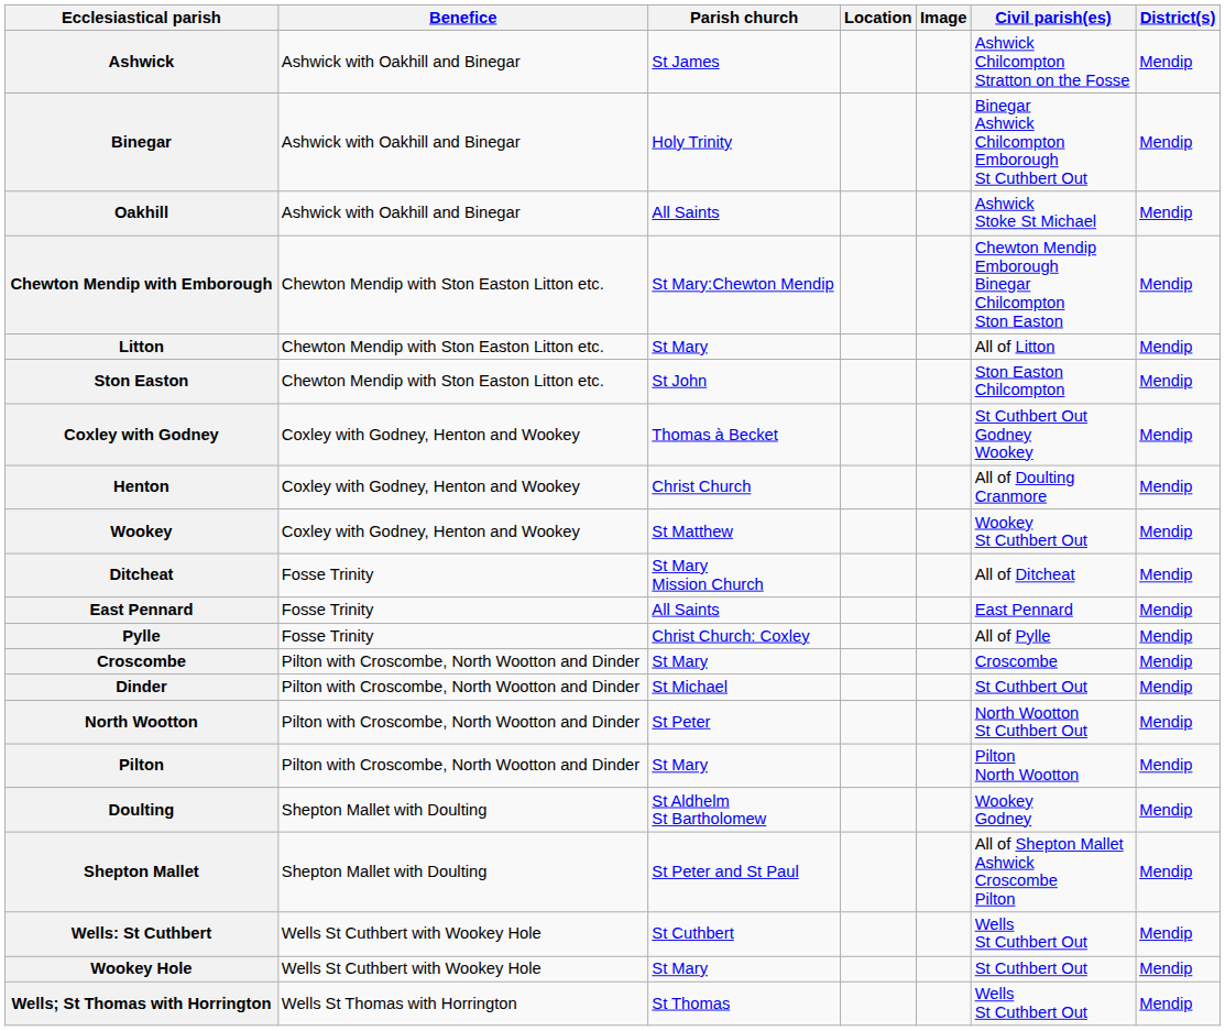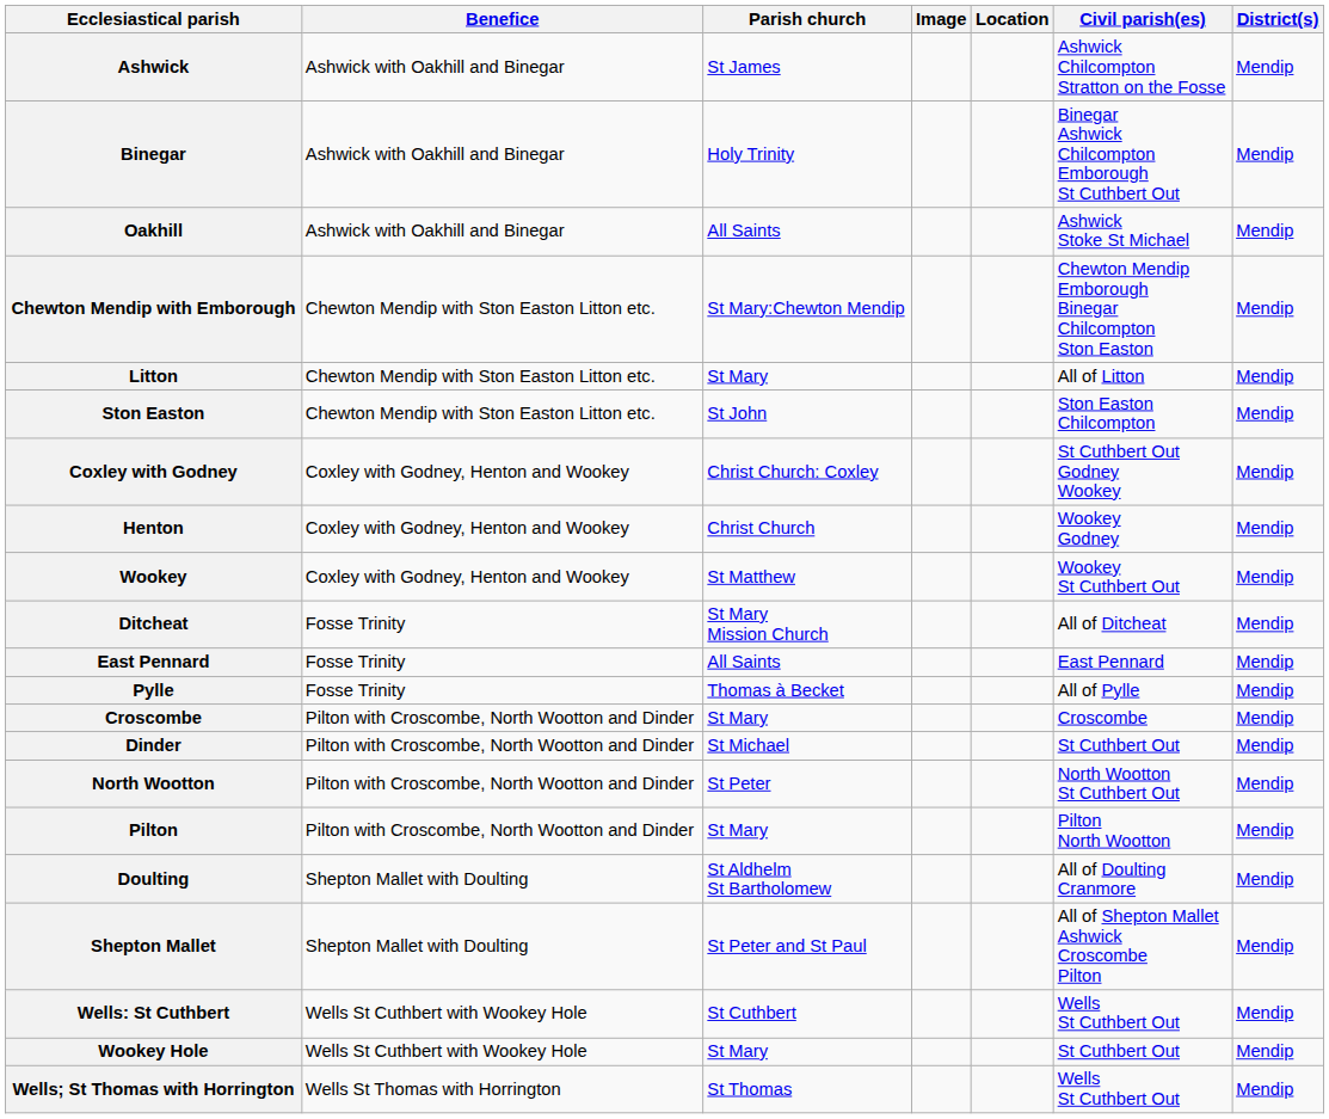 <table class="wikitable sortable" style="width:95%;">
 <tr>
 <th scope="col">Ecclesiastical parish</th>
 <th scope="col"><a href='#'>Benefice</a></th>
 <th scope="col">Parish church</th>
+<th scope="col" class="unsortable">Image</th>
 <th scope="col">Location</th>
-<th scope="col" class="unsortable">Image</th>
 <th scope="col"><a href='#'>Civil parish(es)</a></th>
 <th scope="col"><a href='#'>District(s)</a></th>
 </tr>
 <tr>
 <th scope="row">Ashwick</th>
 <td>Ashwick with Oakhill and Binegar</td>
 <td><a href='#'>St James</a></td>
+<td></td>
 <td><small></small></td>
-<td></td>
 <td><a href='#'>Ashwick</a><br> <a href='#'>Chilcompton</a><br> <a href='#'>Stratton on the Fosse</a></td>
 <td><a href='#'>Mendip</a></td>
 </tr>
 <tr>
 <th scope="row">Binegar</th>
 <td>Ashwick with Oakhill and Binegar</td>
 <td><a href='#'>Holy Trinity</a></td>
+<td></td>
 <td><small></small></td>
-<td></td>
 <td><a href='#'>Binegar</a><br> <a href='#'>Ashwick</a><br> <a href='#'>Chilcompton</a><br> <a href='#'>Emborough</a><br> <a href='#'>St Cuthbert Out</a></td>
 <td><a href='#'>Mendip</a></td>
 </tr>
 <tr>
 <th scope="row">Oakhill</th>
 <td>Ashwick with Oakhill and Binegar</td>
 <td><a href='#'>All Saints</a></td>
+<td></td>
 <td><small></small></td>
-<td></td>
 <td><a href='#'>Ashwick</a><br> <a href='#'>Stoke St Michael</a></td>
 <td><a href='#'>Mendip</a></td>
 </tr>
 <tr>
 <th scope="row">Chewton Mendip with Emborough</th>
 <td>Chewton Mendip with Ston Easton  Litton etc.</td>
 <td><a href='#'>St Mary:Chewton Mendip</a></td>
+<td></td>
 <td><small></small></td>
-<td></td>
 <td><a href='#'>Chewton Mendip</a><br> <a href='#'>Emborough</a><br> <a href='#'>Binegar</a><br> <a href='#'>Chilcompton</a><br> <a href='#'>Ston Easton</a></td>
 <td><a href='#'>Mendip</a></td>
 </tr>
 <tr>
 <th scope="row">Litton</th>
 <td>Chewton Mendip with Ston Easton  Litton etc.</td>
 <td><a href='#'>St Mary</a></td>
+<td></td>
 <td><small></small></td>
-<td></td>
 <td>All of <a href='#'>Litton</a></td>
 <td><a href='#'>Mendip</a></td>
 </tr>
 <tr>
 <th scope="row">Ston Easton</th>
 <td>Chewton Mendip with Ston Easton  Litton etc.</td>
 <td><a href='#'>St John</a></td>
+<td></td>
 <td><small></small></td>
-<td></td>
 <td><a href='#'>Ston Easton</a><br> <a href='#'>Chilcompton</a></td>
 <td><a href='#'>Mendip</a></td>
 </tr>
 <tr>
 <th scope="row">Coxley with Godney</th>
 <td>Coxley with Godney, Henton and Wookey</td>
-<td><a href='#'>Thomas à Becket</a></td>
+<td><a href='#'>Christ Church: Coxley</a></td>
+<td></td>
 <td><small></small></td>
-<td></td>
 <td><a href='#'>St Cuthbert Out</a><br> <a href='#'>Godney</a><br> <a href='#'>Wookey</a></td>
 <td><a href='#'>Mendip</a></td>
 </tr>
 <tr>
 <th scope="row">Henton</th>
 <td>Coxley with Godney, Henton and Wookey</td>
 <td><a href='#'>Christ Church</a></td>
+<td></td>
 <td><small></small></td>
-<td></td>
-<td>All of <a href='#'>Doulting</a><br> <a href='#'>Cranmore</a></td>
+<td><a href='#'>Wookey</a><br> <a href='#'>Godney</a></td>
 <td><a href='#'>Mendip</a></td>
 </tr>
 <tr>
 <th scope="row">Wookey</th>
 <td>Coxley with Godney, Henton and Wookey</td>
 <td><a href='#'>St Matthew</a></td>
+<td></td>
 <td><small></small></td>
-<td></td>
 <td><a href='#'>Wookey</a><br> <a href='#'>St Cuthbert Out</a></td>
 <td><a href='#'>Mendip</a></td>
 </tr>
 <tr>
 <th scope="row">Ditcheat</th>
 <td>Fosse Trinity</td>
 <td><a href='#'>St Mary</a><br><a href='#'>Mission Church</a></td>
+<td></td>
 <td><small></small></td>
-<td></td>
 <td>All of <a href='#'>Ditcheat</a></td>
 <td><a href='#'>Mendip</a></td>
 </tr>
 <tr>
 <th scope="row">East Pennard</th>
 <td>Fosse Trinity</td>
 <td><a href='#'>All Saints</a></td>
+<td></td>
 <td><small></small></td>
-<td></td>
 <td><a href='#'>East Pennard</a></td>
 <td><a href='#'>Mendip</a></td>
 </tr>
 <tr>
 <th scope="row">Pylle</th>
 <td>Fosse Trinity</td>
-<td><a href='#'>Christ Church: Coxley</a></td>
+<td><a href='#'>Thomas à Becket</a></td>
+<td></td>
 <td><small></small></td>
-<td></td>
 <td>All of <a href='#'>Pylle</a></td>
 <td><a href='#'>Mendip</a></td>
 </tr>
 <tr>
 <th scope="row">Croscombe</th>
 <td>Pilton with Croscombe, North Wootton and Dinder</td>
 <td><a href='#'>St Mary</a></td>
+<td></td>
 <td><small></small></td>
-<td></td>
 <td><a href='#'>Croscombe</a></td>
 <td><a href='#'>Mendip</a></td>
 </tr>
 <tr>
 <th scope="row">Dinder</th>
 <td>Pilton with Croscombe, North Wootton and Dinder</td>
 <td><a href='#'>St Michael</a></td>
+<td></td>
 <td><small></small></td>
-<td></td>
 <td><a href='#'>St Cuthbert Out</a></td>
 <td><a href='#'>Mendip</a></td>
 </tr>
 <tr>
 <th scope="row">North Wootton</th>
 <td>Pilton with Croscombe, North Wootton and Dinder</td>
 <td><a href='#'>St Peter</a></td>
+<td></td>
 <td><small></small></td>
-<td></td>
 <td><a href='#'>North Wootton</a><br> <a href='#'>St Cuthbert Out</a></td>
 <td><a href='#'>Mendip</a></td>
 </tr>
 <tr>
 <th scope="row">Pilton</th>
 <td>Pilton with Croscombe, North Wootton and Dinder</td>
 <td><a href='#'>St Mary</a></td>
+<td></td>
 <td><small></small></td>
-<td></td>
 <td><a href='#'>Pilton</a><br> <a href='#'>North Wootton</a></td>
 <td><a href='#'>Mendip</a></td>
 </tr>
 <tr>
 <th scope="row">Doulting</th>
 <td>Shepton Mallet with Doulting</td>
 <td><a href='#'>St Aldhelm</a><br><a href='#'>St Bartholomew</a></td>
+<td></td>
 <td><small></small></td>
-<td></td>
-<td><a href='#'>Wookey</a><br> <a href='#'>Godney</a></td>
+<td>All of <a href='#'>Doulting</a><br> <a href='#'>Cranmore</a></td>
 <td><a href='#'>Mendip</a></td>
 </tr>
 <tr>
 <th scope="row">Shepton Mallet</th>
 <td>Shepton Mallet with Doulting</td>
 <td><a href='#'>St Peter and St Paul</a></td>
+<td></td>
 <td><small></small></td>
-<td></td>
 <td>All of <a href='#'>Shepton Mallet</a><br> <a href='#'>Ashwick</a><br> <a href='#'>Croscombe</a><br> <a href='#'>Pilton</a></td>
 <td><a href='#'>Mendip</a></td>
 </tr>
 <tr>
 <th scope="row">Wells: St Cuthbert</th>
 <td>Wells St Cuthbert with Wookey Hole</td>
 <td><a href='#'>St Cuthbert</a></td>
+<td></td>
 <td><small></small></td>
-<td></td>
 <td><a href='#'>Wells</a><br> <a href='#'>St Cuthbert Out</a></td>
 <td><a href='#'>Mendip</a></td>
 </tr>
 <tr>
 <th scope="row">Wookey Hole</th>
 <td>Wells St Cuthbert with Wookey Hole</td>
 <td><a href='#'>St Mary</a></td>
+<td></td>
 <td><small></small></td>
-<td></td>
 <td><a href='#'>St Cuthbert Out</a></td>
 <td><a href='#'>Mendip</a></td>
 </tr>
 <tr>
 <th scope="row">Wells; St Thomas with Horrington</th>
 <td>Wells St Thomas with Horrington</td>
 <td><a href='#'>St Thomas</a></td>
+<td></td>
 <td><small></small></td>
-<td></td>
 <td><a href='#'>Wells</a> <br> <a href='#'>St Cuthbert Out</a></td>
 <td><a href='#'>Mendip</a></td>
 </tr>
 </table>
